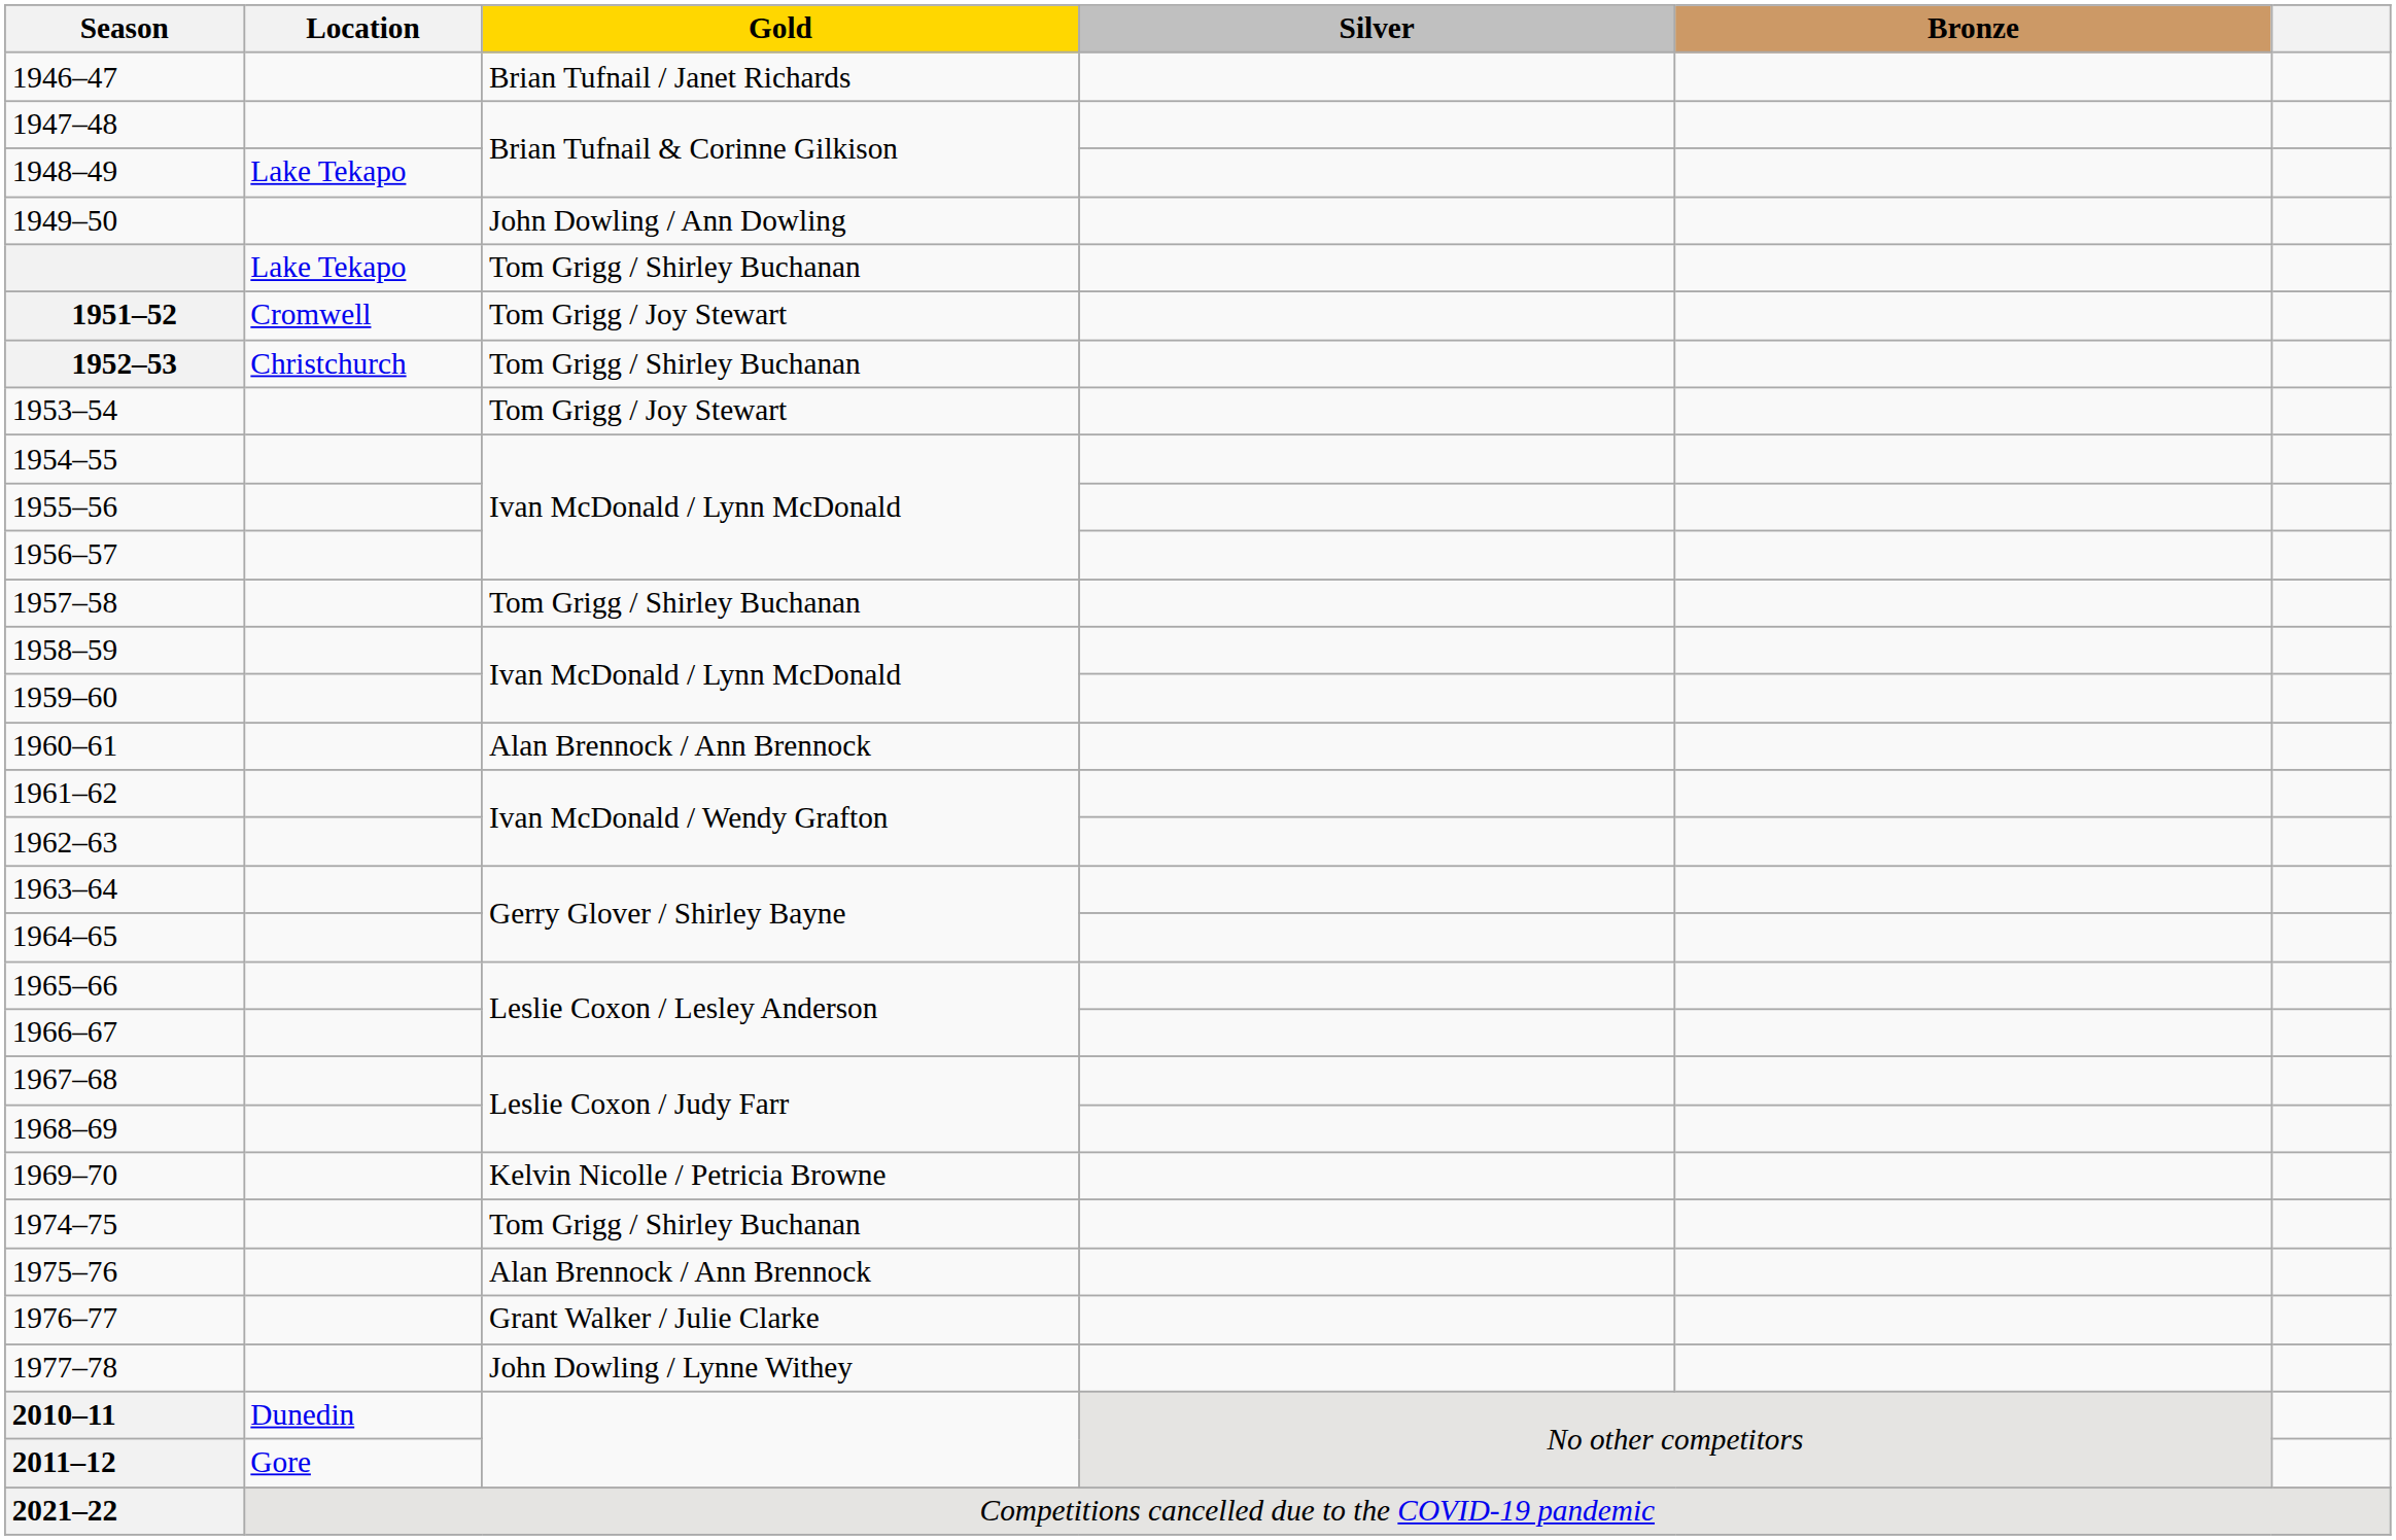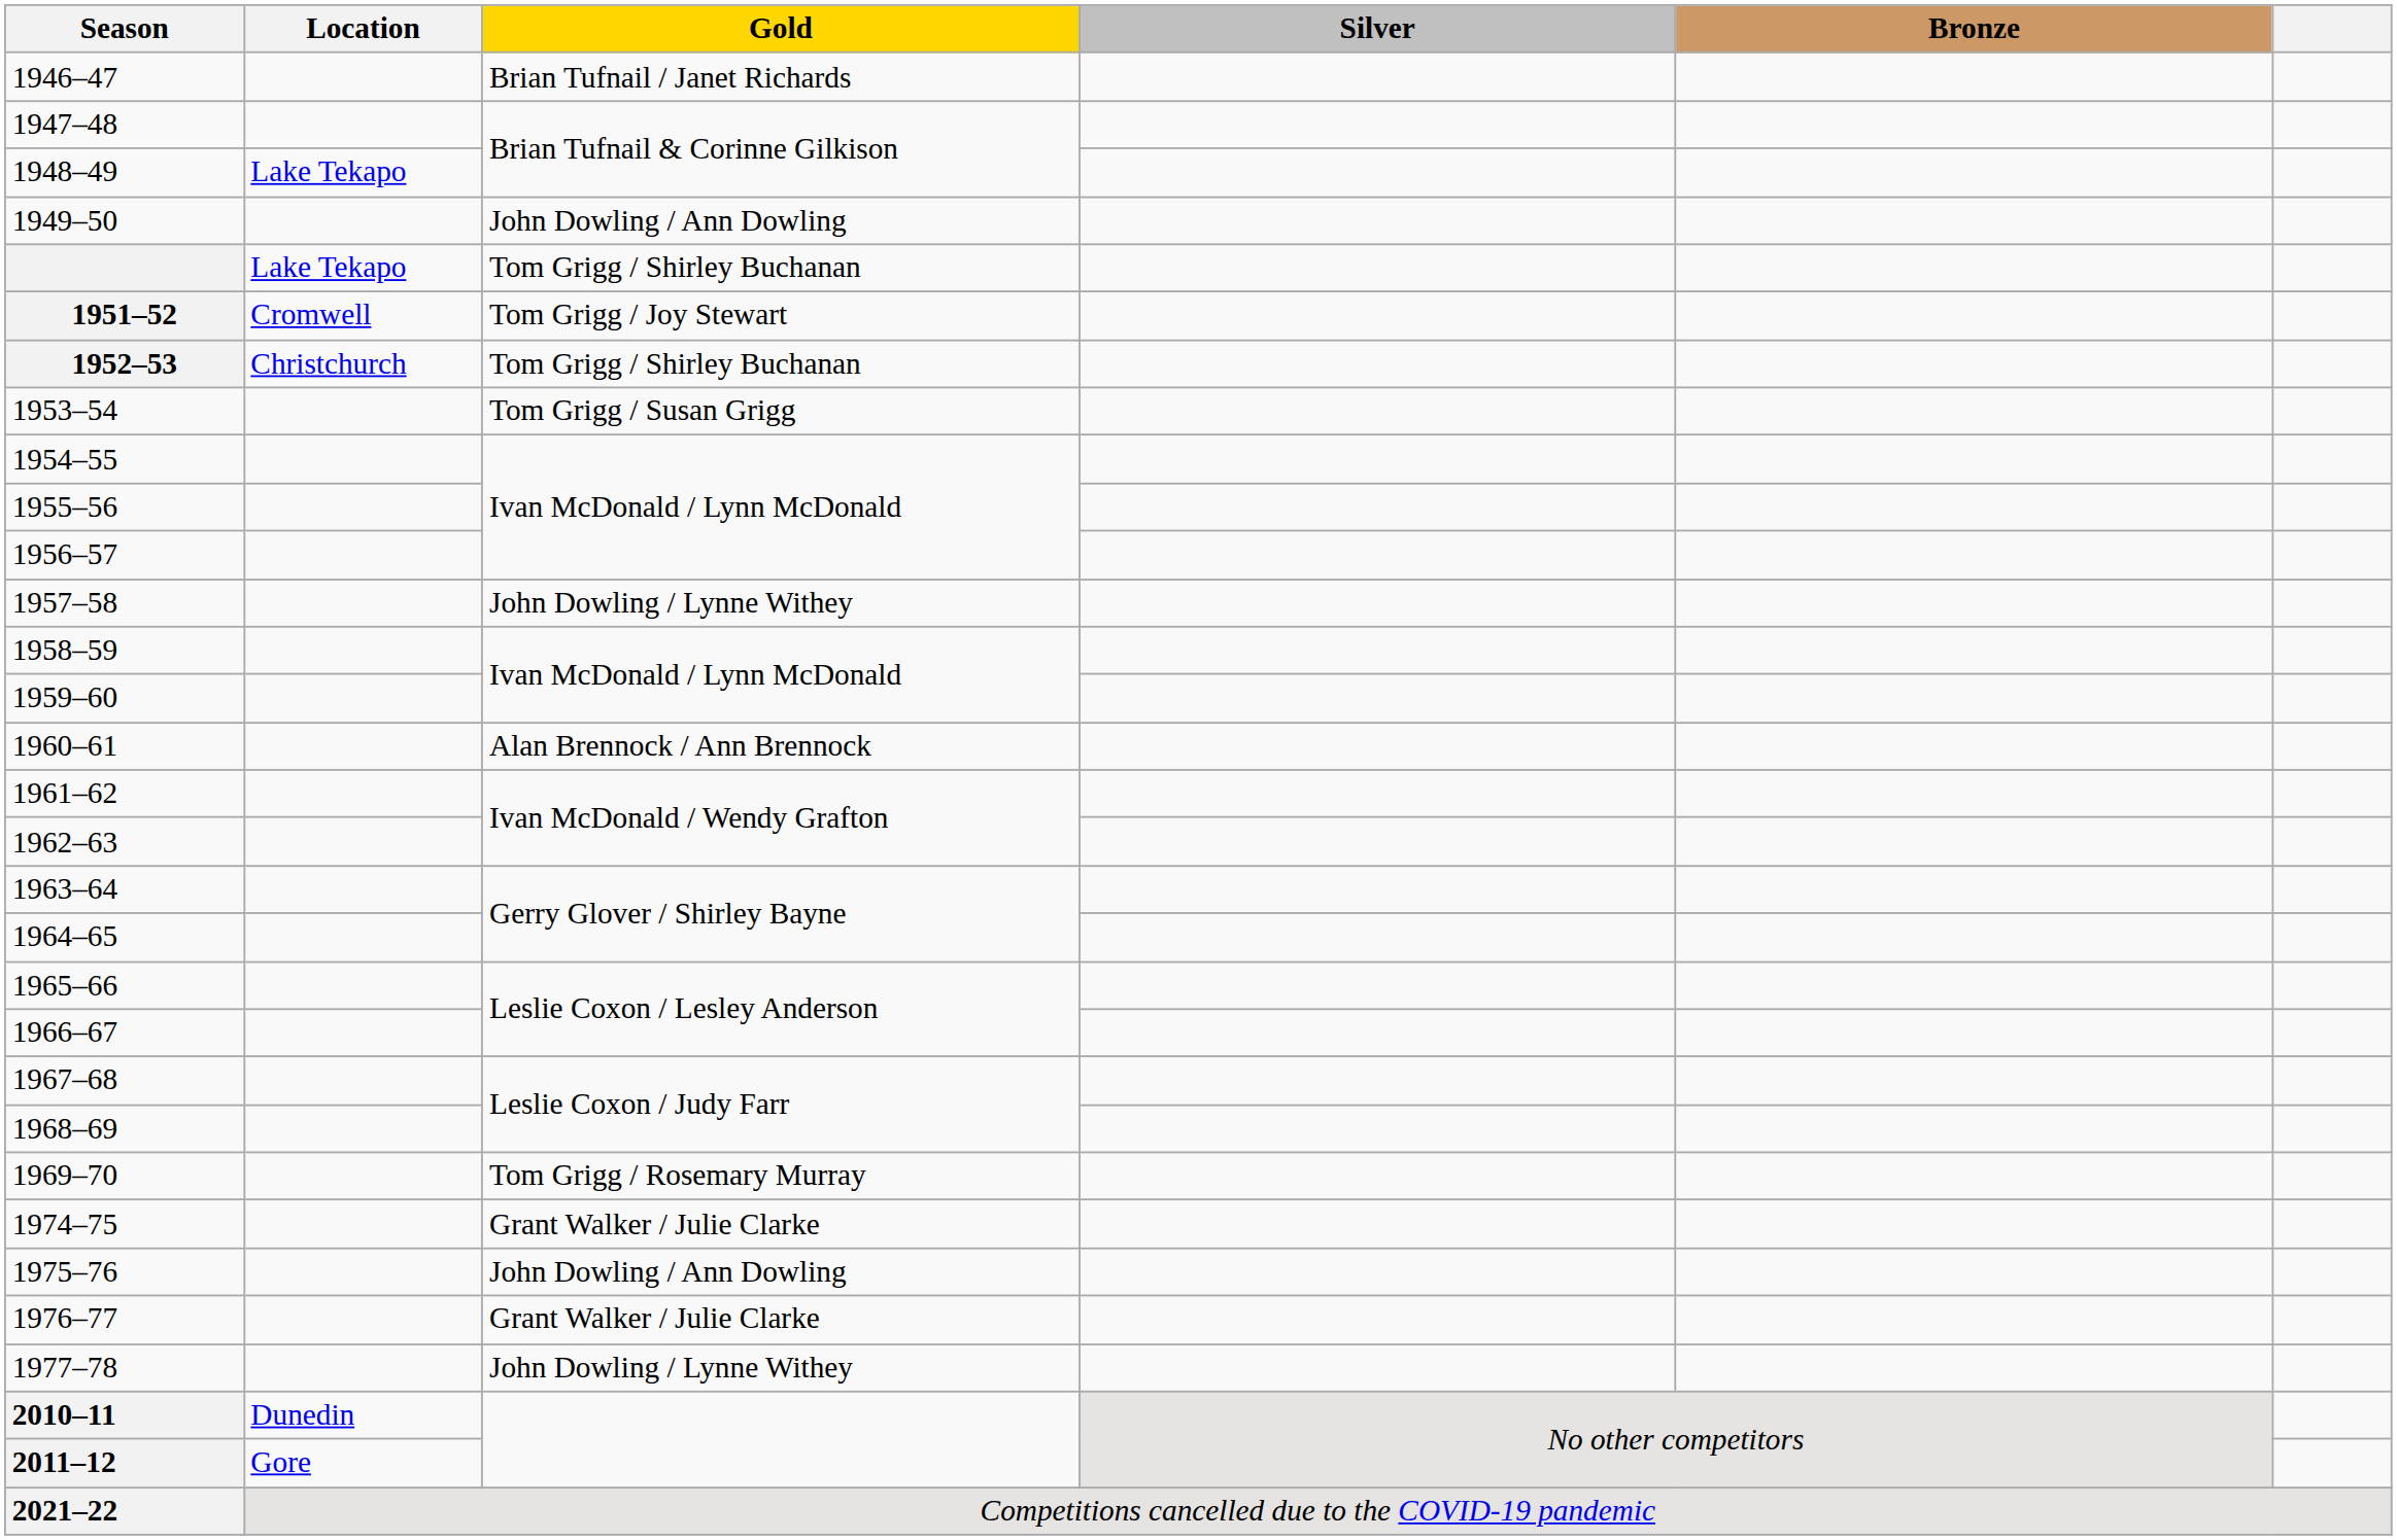 <table class="wikitable unsortable" style="text-align:left; width:80%">
 <tr>
 <th scope="col" style="text-align:center; width:10%">Season</th>
 <th scope="col" style="text-align:center; width:10%">Location</th>
 <td scope="col" style="text-align:center; width:25%; background:gold"><strong>Gold</strong></td>
 <td scope="col" style="text-align:center; width:25%; background:silver"><strong>Silver</strong></td>
 <td scope="col" style="text-align:center; width:25%; background:#c96"><strong>Bronze</strong></td>
 <th scope="col" style="text-align:center; width:5%"></th>
 </tr>
 <tr>
 <td>1946–47</td>
 <td></td>
 <td>Brian Tufnail / Janet Richards</td>
 <td></td>
 <td></td>
 <td></td>
 </tr>
 <tr>
 <td>1947–48</td>
 <td></td>
 <td rowspan="2">Brian Tufnail & Corinne Gilkison</td>
 <td></td>
 <td></td>
 <td></td>
 </tr>
 <tr>
 <td>1948–49</td>
 <td><a href='#'>Lake Tekapo</a></td>
 <td></td>
 <td></td>
 <td></td>
 </tr>
 <tr>
 <td>1949–50</td>
 <td></td>
 <td>John Dowling / Ann Dowling</td>
 <td></td>
 <td></td>
 <td></td>
 </tr>
 <tr>
 <th></th>
 <td><a href='#'>Lake Tekapo</a></td>
 <td>Tom Grigg / Shirley Buchanan</td>
 <td></td>
 <td></td>
 <td></td>
 </tr>
 <tr>
 <th>1951–52</th>
 <td><a href='#'>Cromwell</a></td>
 <td>Tom Grigg / Joy Stewart</td>
 <td></td>
 <td></td>
 <td></td>
 </tr>
 <tr>
 <th>1952–53</th>
 <td><a href='#'>Christchurch</a></td>
 <td>Tom Grigg / Shirley Buchanan</td>
 <td></td>
 <td></td>
 <td></td>
 </tr>
 <tr>
 <td>1953–54</td>
 <td></td>
-<td>Tom Grigg / Joy Stewart</td>
+<td>Tom Grigg / Susan Grigg</td>
 <td></td>
 <td></td>
 <td></td>
 </tr>
 <tr>
 <td>1954–55</td>
 <td></td>
 <td rowspan="3">Ivan McDonald / Lynn McDonald</td>
 <td></td>
 <td></td>
 <td></td>
 </tr>
 <tr>
 <td>1955–56</td>
 <td></td>
 <td></td>
 <td></td>
 <td></td>
 </tr>
 <tr>
 <td>1956–57</td>
 <td></td>
 <td></td>
 <td></td>
 <td></td>
 </tr>
 <tr>
 <td>1957–58</td>
 <td></td>
-<td>Tom Grigg / Shirley Buchanan</td>
+<td>John Dowling / Lynne Withey</td>
 <td></td>
 <td></td>
 <td></td>
 </tr>
 <tr>
 <td>1958–59</td>
 <td></td>
 <td rowspan="2">Ivan McDonald / Lynn McDonald</td>
 <td></td>
 <td></td>
 <td></td>
 </tr>
 <tr>
 <td>1959–60</td>
 <td></td>
 <td></td>
 <td></td>
 <td></td>
 </tr>
 <tr>
 <td>1960–61</td>
 <td></td>
 <td>Alan Brennock / Ann Brennock</td>
 <td></td>
 <td></td>
 <td></td>
 </tr>
 <tr>
 <td>1961–62</td>
 <td></td>
 <td rowspan="2">Ivan McDonald / Wendy Grafton</td>
 <td></td>
 <td></td>
 <td></td>
 </tr>
 <tr>
 <td>1962–63</td>
 <td></td>
 <td></td>
 <td></td>
 <td></td>
 </tr>
 <tr>
 <td>1963–64</td>
 <td></td>
 <td rowspan="2">Gerry Glover / Shirley Bayne</td>
 <td></td>
 <td></td>
 <td></td>
 </tr>
 <tr>
 <td>1964–65</td>
 <td></td>
 <td></td>
 <td></td>
 <td></td>
 </tr>
 <tr>
 <td>1965–66</td>
 <td></td>
 <td rowspan="2">Leslie Coxon / Lesley Anderson</td>
 <td></td>
 <td></td>
 <td></td>
 </tr>
 <tr>
 <td>1966–67</td>
 <td></td>
 <td></td>
 <td></td>
 <td></td>
 </tr>
 <tr>
 <td>1967–68</td>
 <td></td>
 <td rowspan="2">Leslie Coxon / Judy Farr</td>
 <td></td>
 <td></td>
 <td></td>
 </tr>
 <tr>
 <td>1968–69</td>
 <td></td>
 <td></td>
 <td></td>
 <td></td>
 </tr>
 <tr>
 <td>1969–70</td>
 <td></td>
-<td>Kelvin Nicolle / Petricia Browne</td>
+<td>Tom Grigg / Rosemary Murray</td>
 <td></td>
 <td></td>
 <td></td>
 </tr>
 <tr>
 <td>1974–75</td>
 <td></td>
-<td>Tom Grigg / Shirley Buchanan</td>
+<td>Grant Walker / Julie Clarke</td>
 <td></td>
 <td></td>
 <td></td>
 </tr>
 <tr>
 <td>1975–76</td>
 <td></td>
-<td>Alan Brennock / Ann Brennock</td>
+<td>John Dowling / Ann Dowling</td>
 <td></td>
 <td></td>
 <td></td>
 </tr>
 <tr>
 <td>1976–77</td>
 <td></td>
 <td>Grant Walker / Julie Clarke</td>
 <td></td>
 <td></td>
 <td></td>
 </tr>
 <tr>
 <td>1977–78</td>
 <td></td>
 <td>John Dowling / Lynne Withey</td>
 <td></td>
 <td></td>
 <td></td>
 </tr>
 <tr>
 <th scope="row" style="text-align:left">2010–11</th>
 <td><a href='#'>Dunedin</a></td>
 <td rowspan="2"></td>
 <td colspan="2" rowspan="2" align="center" bgcolor="e5e4e2"><em>No other competitors</em></td>
 <td></td>
 </tr>
 <tr>
 <th scope="row" style="text-align:left">2011–12</th>
 <td><a href='#'>Gore</a></td>
 <td></td>
 </tr>
 <tr>
 <th scope="row" style="text-align:left">2021–22</th>
 <td colspan="5" align="center" bgcolor="e5e4e2"><em>Competitions cancelled due to the <a href='#'>COVID-19 pandemic</a></em></td>
 </tr>
 </table>
